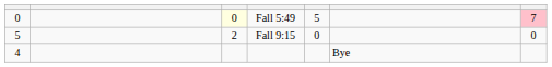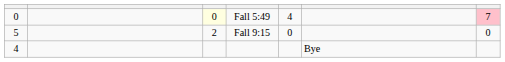 <table class="wikitable" style="text-align: center;">
 <tr>
 <th width=30></th>
 <th width=270></th>
 <th width=30></th>
 <th width=75></th>
 <th width=30></th>
 <th width=270></th>
 <th width=30></th>
 </tr>
 <tr>
 <td>0</td>
 <td align=left><strong></strong></td>
 <td style="background: lightyellow;">0</td>
 <td>Fall 5:49</td>
-<td>5</td>
+<td>4</td>
 <td align=left></td>
 <td bgcolor=pink>7</td>
 </tr>
 <tr>
 <td>5</td>
 <td align=left></td>
 <td>2</td>
 <td>Fall 9:15</td>
 <td>0</td>
 <td align=left><strong></strong></td>
 <td>0</td>
 </tr>
 <tr>
 <td>4</td>
 <td align=left><strong></strong></td>
 <td></td>
 <td></td>
 <td></td>
 <td align=left>Bye</td>
 <td></td>
 </tr>
 </table>
